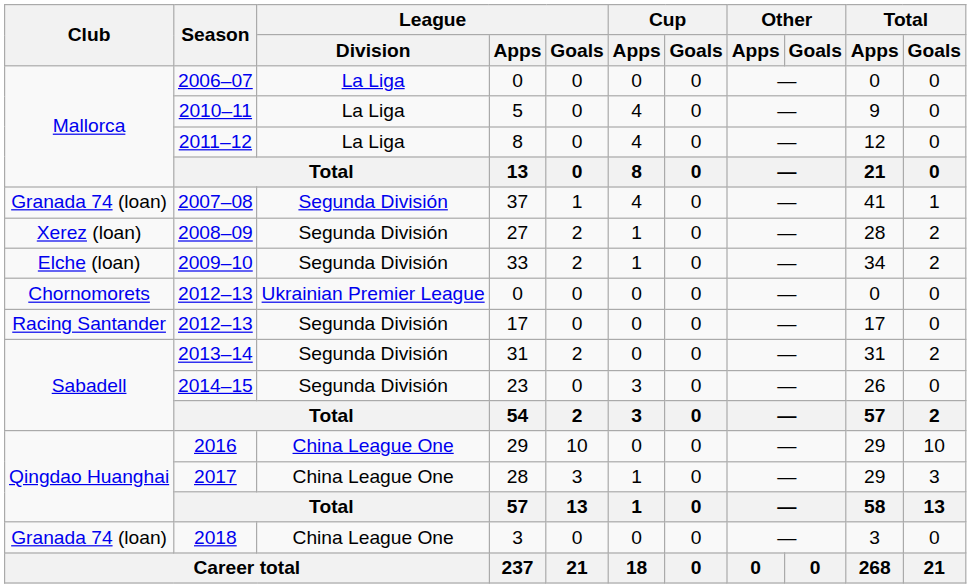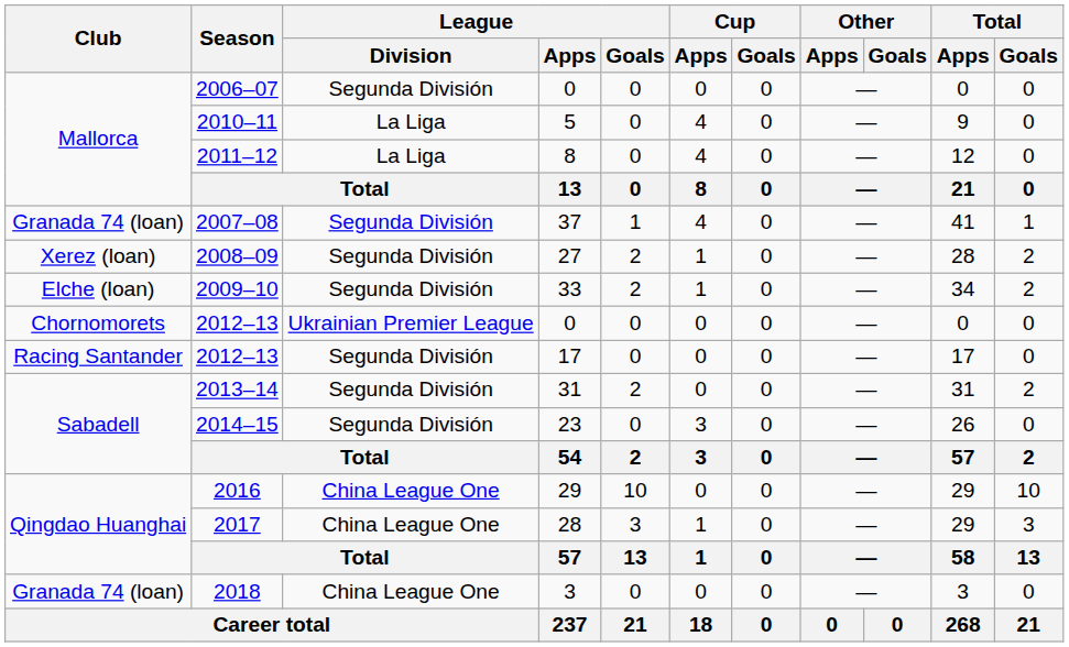 <table class="wikitable" style="text-align: center;">
 <tr>
 <th rowspan="2">Club</th>
 <th rowspan="2">Season</th>
 <th colspan="3">League</th>
 <th colspan="2">Cup</th>
 <th colspan="2">Other</th>
 <th colspan="2">Total</th>
 </tr>
 <tr>
 <th>Division</th>
 <th>Apps</th>
 <th>Goals</th>
 <th>Apps</th>
 <th>Goals</th>
 <th>Apps</th>
 <th>Goals</th>
 <th>Apps</th>
 <th>Goals</th>
 </tr>
 <tr>
 <td rowspan="4"><a href='#'>Mallorca</a></td>
 <td><a href='#'>2006–07</a></td>
-<td><a href='#'>La Liga</a></td>
+<td>Segunda División</td>
 <td>0</td>
 <td>0</td>
 <td>0</td>
 <td>0</td>
 <td colspan="2">—</td>
 <td>0</td>
 <td>0</td>
 </tr>
 <tr>
 <td><a href='#'>2010–11</a></td>
 <td>La Liga</td>
 <td>5</td>
 <td>0</td>
 <td>4</td>
 <td>0</td>
 <td colspan="2">—</td>
 <td>9</td>
 <td>0</td>
 </tr>
 <tr>
 <td><a href='#'>2011–12</a></td>
 <td>La Liga</td>
 <td>8</td>
 <td>0</td>
 <td>4</td>
 <td>0</td>
 <td colspan="2">—</td>
 <td>12</td>
 <td>0</td>
 </tr>
 <tr>
 <th colspan="2">Total</th>
 <th>13</th>
 <th>0</th>
 <th>8</th>
 <th>0</th>
 <th colspan="2">—</th>
 <th>21</th>
 <th>0</th>
 </tr>
 <tr>
 <td rowspan="1"><a href='#'>Granada 74</a> (loan)</td>
 <td><a href='#'>2007–08</a></td>
 <td><a href='#'>Segunda División</a></td>
 <td>37</td>
 <td>1</td>
 <td>4</td>
 <td>0</td>
 <td colspan="2">—</td>
 <td>41</td>
 <td>1</td>
 </tr>
 <tr>
 <td rowspan="1"><a href='#'>Xerez</a> (loan)</td>
 <td><a href='#'>2008–09</a></td>
 <td>Segunda División</td>
 <td>27</td>
 <td>2</td>
 <td>1</td>
 <td>0</td>
 <td colspan="2">—</td>
 <td>28</td>
 <td>2</td>
 </tr>
 <tr>
 <td rowspan="1"><a href='#'>Elche</a> (loan)</td>
 <td><a href='#'>2009–10</a></td>
 <td>Segunda División</td>
 <td>33</td>
 <td>2</td>
 <td>1</td>
 <td>0</td>
 <td colspan="2">—</td>
 <td>34</td>
 <td>2</td>
 </tr>
 <tr>
 <td rowspan="1"><a href='#'>Chornomorets</a></td>
 <td><a href='#'>2012–13</a></td>
 <td><a href='#'>Ukrainian Premier League</a></td>
 <td>0</td>
 <td>0</td>
 <td>0</td>
 <td>0</td>
 <td colspan="2">—</td>
 <td>0</td>
 <td>0</td>
 </tr>
 <tr>
 <td rowspan="1"><a href='#'>Racing Santander</a></td>
 <td><a href='#'>2012–13</a></td>
 <td>Segunda División</td>
 <td>17</td>
 <td>0</td>
 <td>0</td>
 <td>0</td>
 <td colspan="2">—</td>
 <td>17</td>
 <td>0</td>
 </tr>
 <tr>
 <td rowspan="3"><a href='#'>Sabadell</a></td>
 <td><a href='#'>2013–14</a></td>
 <td>Segunda División</td>
 <td>31</td>
 <td>2</td>
 <td>0</td>
 <td>0</td>
 <td colspan="2">—</td>
 <td>31</td>
 <td>2</td>
 </tr>
 <tr>
 <td><a href='#'>2014–15</a></td>
 <td>Segunda División</td>
 <td>23</td>
 <td>0</td>
 <td>3</td>
 <td>0</td>
 <td colspan="2">—</td>
 <td>26</td>
 <td>0</td>
 </tr>
 <tr>
 <th colspan="2">Total</th>
 <th>54</th>
 <th>2</th>
 <th>3</th>
 <th>0</th>
 <th colspan="2">—</th>
 <th>57</th>
 <th>2</th>
 </tr>
 <tr>
 <td rowspan="3"><a href='#'>Qingdao Huanghai</a></td>
 <td><a href='#'>2016</a></td>
 <td><a href='#'>China League One</a></td>
 <td>29</td>
 <td>10</td>
 <td>0</td>
 <td>0</td>
 <td colspan="2">—</td>
 <td>29</td>
 <td>10</td>
 </tr>
 <tr>
 <td><a href='#'>2017</a></td>
 <td>China League One</td>
 <td>28</td>
 <td>3</td>
 <td>1</td>
 <td>0</td>
 <td colspan="2">—</td>
 <td>29</td>
 <td>3</td>
 </tr>
 <tr>
 <th colspan="2">Total</th>
 <th>57</th>
 <th>13</th>
 <th>1</th>
 <th>0</th>
 <th colspan="2">—</th>
 <th>58</th>
 <th>13</th>
 </tr>
 <tr>
 <td rowspan="1"><a href='#'>Granada 74</a> (loan)</td>
 <td><a href='#'>2018</a></td>
 <td>China League One</td>
 <td>3</td>
 <td>0</td>
 <td>0</td>
 <td>0</td>
 <td colspan="2">—</td>
 <td>3</td>
 <td>0</td>
 </tr>
 <tr>
 <th colspan="3">Career total</th>
 <th>237</th>
 <th>21</th>
 <th>18</th>
 <th>0</th>
 <th>0</th>
 <th>0</th>
 <th>268</th>
 <th>21</th>
 </tr>
 </table>
